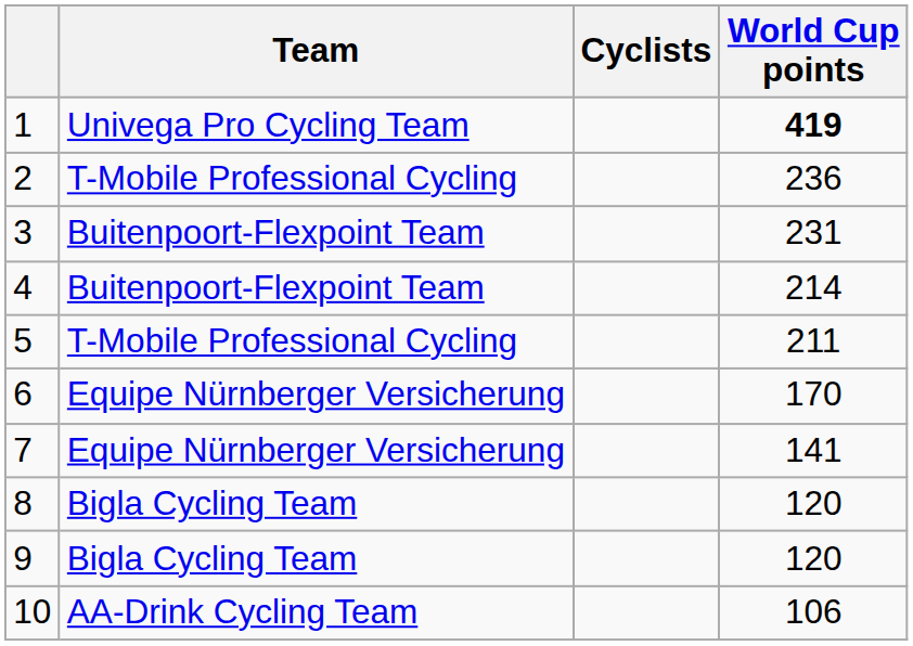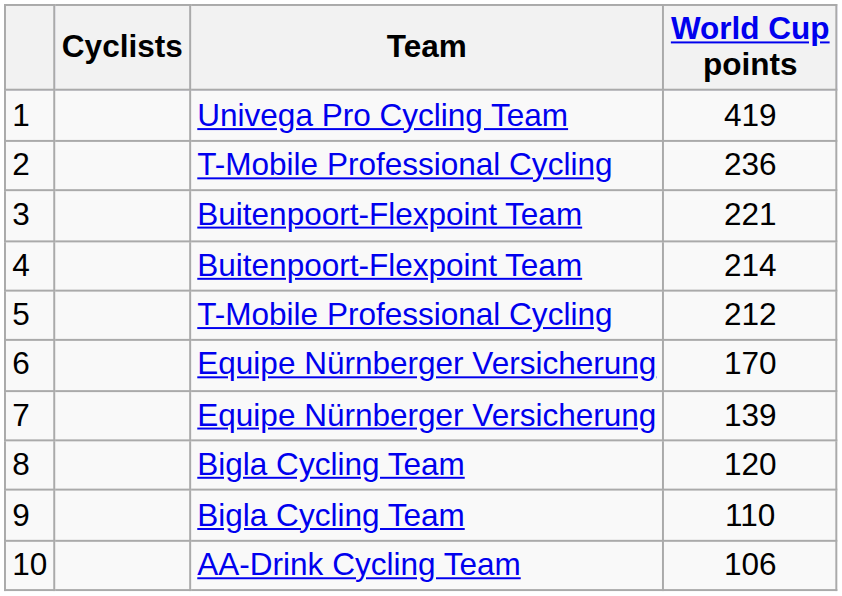 <table class="wikitable">
 <tr style="background:#ccccff;">
 <th></th>
+<th>Cyclists</th>
 <th>Team</th>
-<th>Cyclists</th>
 <th><a href='#'>World Cup</a><br>points</th>
 </tr>
 <tr>
 <td>1</td>
+<td></td>
 <td><a href='#'>Univega Pro Cycling Team</a></td>
-<td></td>
-<td align="center"><strong>419</strong></td>
+<td align="center">419</td>
 </tr>
 <tr>
 <td>2</td>
+<td></td>
 <td><a href='#'>T-Mobile Professional Cycling</a></td>
-<td></td>
 <td align="center">236</td>
 </tr>
 <tr>
 <td>3</td>
+<td></td>
 <td><a href='#'>Buitenpoort-Flexpoint Team</a></td>
-<td></td>
-<td align="center">231</td>
+<td align="center">221</td>
 </tr>
 <tr>
 <td>4</td>
+<td></td>
 <td><a href='#'>Buitenpoort-Flexpoint Team</a></td>
-<td></td>
 <td align="center">214</td>
 </tr>
 <tr>
 <td>5</td>
+<td></td>
 <td><a href='#'>T-Mobile Professional Cycling</a></td>
-<td></td>
-<td align="center">211</td>
+<td align="center">212</td>
 </tr>
 <tr>
 <td>6</td>
+<td></td>
 <td><a href='#'>Equipe Nürnberger Versicherung</a></td>
-<td></td>
 <td align="center">170</td>
 </tr>
 <tr>
 <td>7</td>
+<td></td>
 <td><a href='#'>Equipe Nürnberger Versicherung</a></td>
-<td></td>
-<td align="center">141</td>
+<td align="center">139</td>
 </tr>
 <tr>
 <td>8</td>
+<td></td>
 <td><a href='#'>Bigla Cycling Team</a></td>
-<td></td>
 <td align="center">120</td>
 </tr>
 <tr>
 <td>9</td>
+<td></td>
 <td><a href='#'>Bigla Cycling Team</a></td>
-<td></td>
-<td align="center">120</td>
+<td align="center">110</td>
 </tr>
 <tr>
 <td>10</td>
+<td></td>
 <td><a href='#'>AA-Drink Cycling Team</a></td>
-<td></td>
 <td align="center">106</td>
 </tr>
 </table>
